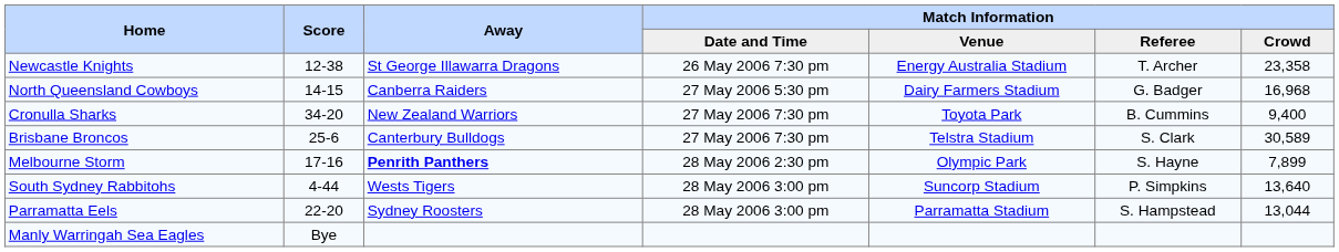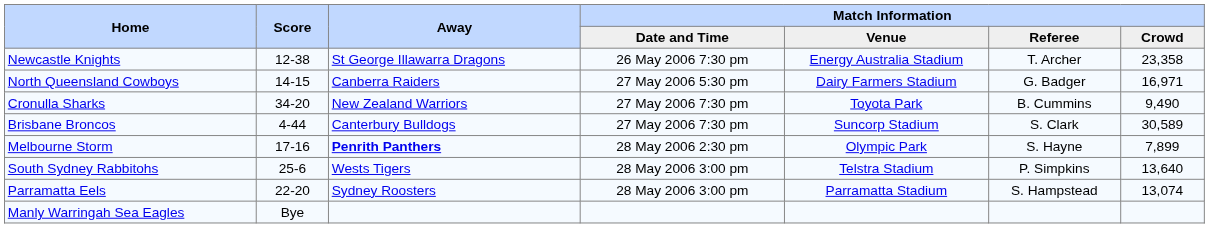 <table border=1 style="border-collapse:collapse; font-size:90%;" cellpadding=3 cellspacing=0 width=100%>
 <tr bgcolor=#C1D8FF>
 <th rowspan=2 width=21%>Home</th>
 <th rowspan=2 width=6%>Score</th>
 <th rowspan=2 width=21%>Away</th>
 <th colspan=6>Match Information</th>
 </tr>
 <tr bgcolor=#EFEFEF>
 <th width=17%>Date and Time</th>
 <th width=17%>Venue</th>
 <th width=11%>Referee</th>
 <th width=7%>Crowd</th>
 </tr>
 <tr align=center bgcolor=#F5FAFF>
 <td align=left> <a href='#'>Newcastle Knights</a></td>
 <td>12-38</td>
 <td align=left> <a href='#'>St George Illawarra Dragons</a></td>
 <td>26 May 2006 7:30 pm</td>
 <td><a href='#'>Energy Australia Stadium</a></td>
 <td>T. Archer</td>
 <td>23,358</td>
 </tr>
 <tr align=center bgcolor=#F5FAFF>
 <td align=left> <a href='#'>North Queensland Cowboys</a></td>
 <td>14-15</td>
 <td align=left> <a href='#'>Canberra Raiders</a></td>
 <td>27 May 2006 5:30 pm</td>
 <td><a href='#'>Dairy Farmers Stadium</a></td>
 <td>G. Badger</td>
-<td>16,968</td>
+<td>16,971</td>
 </tr>
 <tr align=center bgcolor=#F5FAFF>
 <td align=left> <a href='#'>Cronulla Sharks</a></td>
 <td>34-20</td>
 <td align=left> <a href='#'>New Zealand Warriors</a></td>
 <td>27 May 2006 7:30 pm</td>
 <td><a href='#'>Toyota Park</a></td>
 <td>B. Cummins</td>
-<td>9,400</td>
+<td>9,490</td>
 </tr>
 <tr align=center bgcolor=#F5FAFF>
 <td align=left> <a href='#'>Brisbane Broncos</a></td>
-<td>25-6</td>
+<td>4-44</td>
 <td align=left> <a href='#'>Canterbury Bulldogs</a></td>
 <td>27 May 2006 7:30 pm</td>
-<td><a href='#'>Telstra Stadium</a></td>
+<td><a href='#'>Suncorp Stadium</a></td>
 <td>S. Clark</td>
 <td>30,589</td>
 </tr>
 <tr align=center bgcolor=#F5FAFF>
 <td align=left> <a href='#'>Melbourne Storm</a></td>
 <td>17-16</td>
 <td align=left><strong> <a href='#'>Penrith Panthers</a></strong></td>
 <td>28 May 2006 2:30 pm</td>
 <td><a href='#'>Olympic Park</a></td>
 <td>S. Hayne</td>
 <td>7,899</td>
 </tr>
 <tr align=center bgcolor=#F5FAFF>
 <td align=left> <a href='#'>South Sydney Rabbitohs</a></td>
-<td>4-44</td>
+<td>25-6</td>
 <td align=left> <a href='#'>Wests Tigers</a></td>
 <td>28 May 2006 3:00 pm</td>
-<td><a href='#'>Suncorp Stadium</a></td>
+<td><a href='#'>Telstra Stadium</a></td>
 <td>P. Simpkins</td>
 <td>13,640</td>
 </tr>
 <tr align=center bgcolor=#F5FAFF>
 <td align=left> <a href='#'>Parramatta Eels</a></td>
 <td>22-20</td>
 <td align=left> <a href='#'>Sydney Roosters</a></td>
 <td>28 May 2006 3:00 pm</td>
 <td><a href='#'>Parramatta Stadium</a></td>
 <td>S. Hampstead</td>
-<td>13,044</td>
+<td>13,074</td>
 </tr>
 <tr align=center bgcolor=#F5FAFF>
 <td align=left> <a href='#'>Manly Warringah Sea Eagles</a></td>
 <td>Bye</td>
 <td></td>
 <td></td>
 <td></td>
 <td></td>
 <td></td>
 </tr>
 </table>
